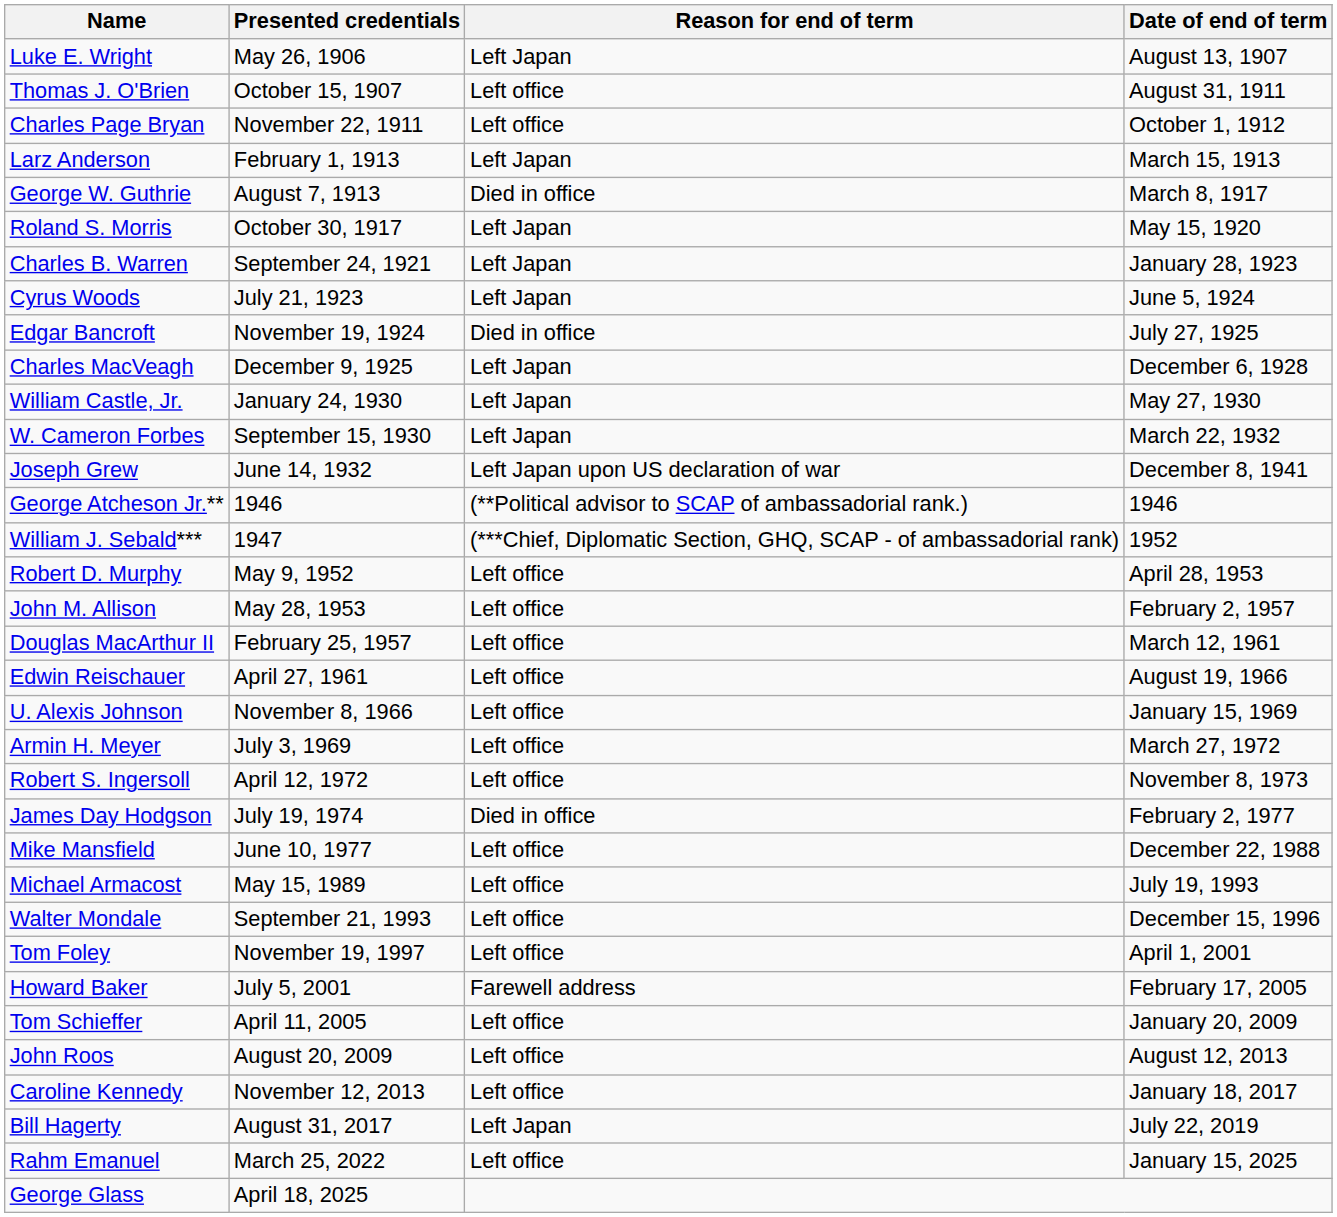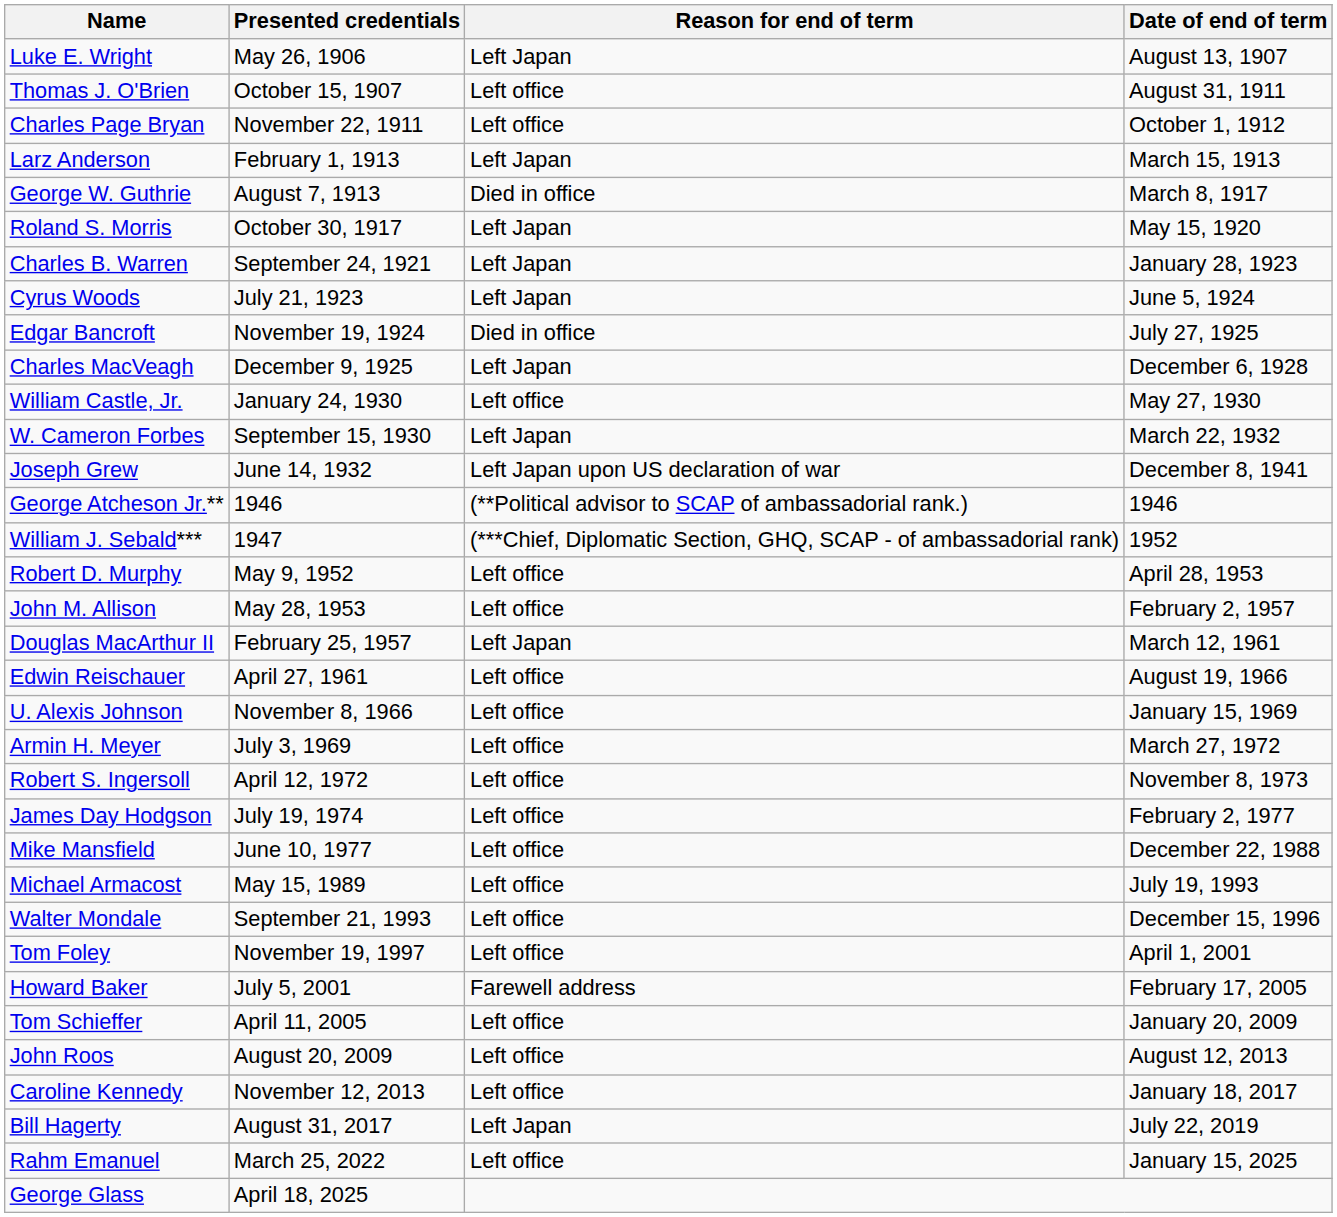 <table class="wikitable">
 <tr>
 <th>Name</th>
 <th>Presented credentials</th>
 <th>Reason for end of term</th>
 <th>Date of end of term</th>
 </tr>
 <tr>
 <td><a href='#'>Luke E. Wright</a></td>
 <td>May 26, 1906</td>
 <td>Left Japan</td>
 <td>August 13, 1907</td>
 </tr>
 <tr>
 <td><a href='#'>Thomas J. O'Brien</a></td>
 <td>October 15, 1907</td>
 <td>Left office</td>
 <td>August 31, 1911</td>
 </tr>
 <tr>
 <td><a href='#'>Charles Page Bryan</a></td>
 <td>November 22, 1911</td>
 <td>Left office</td>
 <td>October 1, 1912</td>
 </tr>
 <tr>
 <td><a href='#'>Larz Anderson</a></td>
 <td>February 1, 1913</td>
 <td>Left Japan</td>
 <td>March 15, 1913</td>
 </tr>
 <tr>
 <td><a href='#'>George W. Guthrie</a></td>
 <td>August 7, 1913</td>
 <td>Died in office</td>
 <td>March 8, 1917</td>
 </tr>
 <tr>
 <td><a href='#'>Roland S. Morris</a></td>
 <td>October 30, 1917</td>
 <td>Left Japan</td>
 <td>May 15, 1920</td>
 </tr>
 <tr>
 <td><a href='#'>Charles B. Warren</a></td>
 <td>September 24, 1921</td>
 <td>Left Japan</td>
 <td>January 28, 1923</td>
 </tr>
 <tr>
 <td><a href='#'>Cyrus Woods</a></td>
 <td>July 21, 1923</td>
 <td>Left Japan</td>
 <td>June 5, 1924</td>
 </tr>
 <tr>
 <td><a href='#'>Edgar Bancroft</a></td>
 <td>November 19, 1924</td>
 <td>Died in office</td>
 <td>July 27, 1925</td>
 </tr>
 <tr>
 <td><a href='#'>Charles MacVeagh</a></td>
 <td>December 9, 1925</td>
 <td>Left Japan</td>
 <td>December 6, 1928</td>
 </tr>
 <tr>
 <td><a href='#'>William Castle, Jr.</a></td>
 <td>January 24, 1930</td>
-<td>Left Japan</td>
+<td>Left office</td>
 <td>May 27, 1930</td>
 </tr>
 <tr>
 <td><a href='#'>W. Cameron Forbes</a></td>
 <td>September 15, 1930</td>
 <td>Left Japan</td>
 <td>March 22, 1932</td>
 </tr>
 <tr>
 <td><a href='#'>Joseph Grew</a></td>
 <td>June 14, 1932</td>
 <td>Left Japan upon US declaration of war</td>
 <td>December 8, 1941</td>
 </tr>
 <tr>
 <td><a href='#'>George Atcheson Jr.</a>**</td>
 <td>1946</td>
 <td>(**Political advisor to <a href='#'>SCAP</a> of ambassadorial rank.)</td>
 <td>1946</td>
 </tr>
 <tr>
 <td><a href='#'>William J. Sebald</a>***</td>
 <td>1947</td>
 <td>(***Chief, Diplomatic Section, GHQ, SCAP - of ambassadorial rank)</td>
 <td>1952</td>
 </tr>
 <tr>
 <td><a href='#'>Robert D. Murphy</a></td>
 <td>May 9, 1952</td>
 <td>Left office</td>
 <td>April 28, 1953</td>
 </tr>
 <tr>
 <td><a href='#'>John M. Allison</a></td>
 <td>May 28, 1953</td>
 <td>Left office</td>
 <td>February 2, 1957</td>
 </tr>
 <tr>
 <td><a href='#'>Douglas MacArthur II</a></td>
 <td>February 25, 1957</td>
-<td>Left office</td>
+<td>Left Japan</td>
 <td>March 12, 1961</td>
 </tr>
 <tr>
 <td><a href='#'>Edwin Reischauer</a></td>
 <td>April 27, 1961</td>
 <td>Left office</td>
 <td>August 19, 1966</td>
 </tr>
 <tr>
 <td><a href='#'>U. Alexis Johnson</a></td>
 <td>November 8, 1966</td>
 <td>Left office</td>
 <td>January 15, 1969</td>
 </tr>
 <tr>
 <td><a href='#'>Armin H. Meyer</a></td>
 <td>July 3, 1969</td>
 <td>Left office</td>
 <td>March 27, 1972</td>
 </tr>
 <tr>
 <td><a href='#'>Robert S. Ingersoll</a></td>
 <td>April 12, 1972</td>
 <td>Left office</td>
 <td>November 8, 1973</td>
 </tr>
 <tr>
 <td><a href='#'>James Day Hodgson</a></td>
 <td>July 19, 1974</td>
-<td>Died in office</td>
+<td>Left office</td>
 <td>February 2, 1977</td>
 </tr>
 <tr>
 <td><a href='#'>Mike Mansfield</a></td>
 <td>June 10, 1977</td>
 <td>Left office</td>
 <td>December 22, 1988</td>
 </tr>
 <tr>
 <td><a href='#'>Michael Armacost</a></td>
 <td>May 15, 1989</td>
 <td>Left office</td>
 <td>July 19, 1993</td>
 </tr>
 <tr>
 <td><a href='#'>Walter Mondale</a></td>
 <td>September 21, 1993</td>
 <td>Left office</td>
 <td>December 15, 1996</td>
 </tr>
 <tr>
 <td><a href='#'>Tom Foley</a></td>
 <td>November 19, 1997</td>
 <td>Left office</td>
 <td>April 1, 2001</td>
 </tr>
 <tr>
 <td><a href='#'>Howard Baker</a></td>
 <td>July 5, 2001</td>
 <td>Farewell address</td>
 <td>February 17, 2005</td>
 </tr>
 <tr>
 <td><a href='#'>Tom Schieffer</a></td>
 <td>April 11, 2005</td>
 <td>Left office</td>
 <td>January 20, 2009</td>
 </tr>
 <tr>
 <td><a href='#'>John Roos</a></td>
 <td>August 20, 2009</td>
 <td>Left office</td>
 <td>August 12, 2013</td>
 </tr>
 <tr>
 <td><a href='#'>Caroline Kennedy</a></td>
 <td>November 12, 2013</td>
 <td>Left office</td>
 <td>January 18, 2017</td>
 </tr>
 <tr>
 <td><a href='#'>Bill Hagerty</a></td>
 <td>August 31, 2017</td>
 <td>Left Japan</td>
 <td>July 22, 2019</td>
 </tr>
 <tr>
 <td><a href='#'>Rahm Emanuel</a></td>
 <td>March 25, 2022</td>
 <td>Left office</td>
 <td>January 15, 2025</td>
 </tr>
 <tr>
 <td><a href='#'>George Glass</a></td>
 <td>April 18, 2025</td>
 </tr>
 </table>
